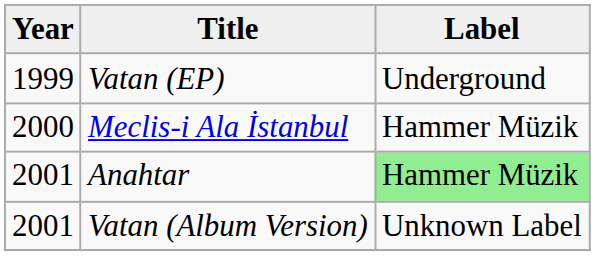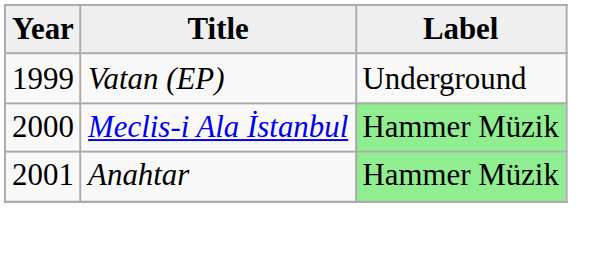 <table class="wikitable">
 <tr>
 <th style="background:#efefef;">Year</th>
 <th style="background:#efefef;">Title</th>
 <th style="background:#efefef;">Label</th>
 </tr>
 <tr>
 <td>1999</td>
 <td><em>Vatan (EP)</em></td>
 <td>Underground</td>
 </tr>
 <tr>
 <td>2000</td>
 <td><em><a href='#'>Meclis-i Ala İstanbul</a></em></td>
-<td>Hammer Müzik</td>
+<td style="background: lightgreen;">Hammer Müzik</td>
 </tr>
 <tr>
 <td>2001</td>
 <td><em>Anahtar</em></td>
 <td style="background: lightgreen;">Hammer Müzik</td>
 </tr>
 <tr>
-<td>2001</td>
-<td><em>Vatan (Album Version)</em></td>
-<td>Unknown Label</td>
-</tr>
-<tr>
 </tr>
 </table>
